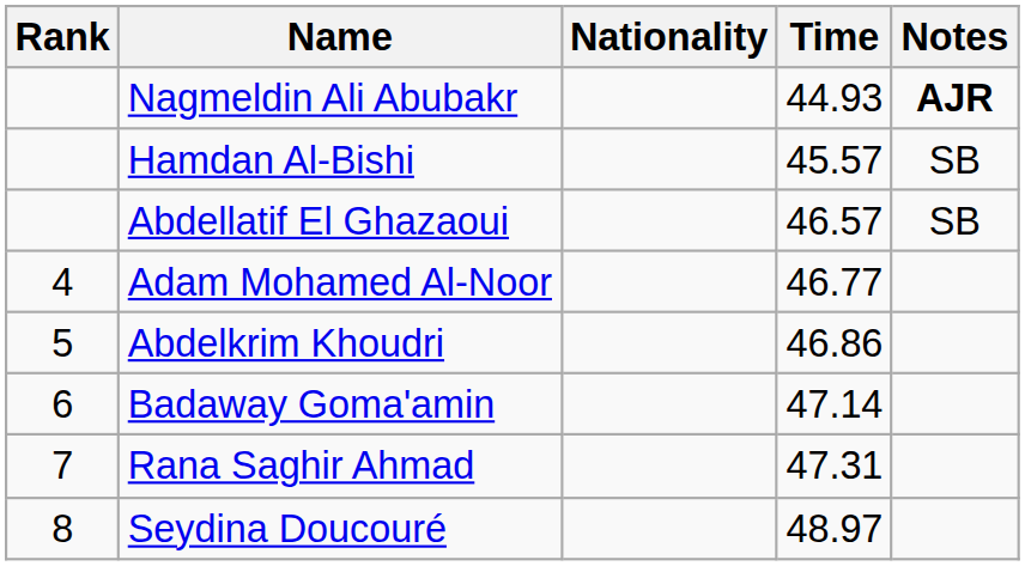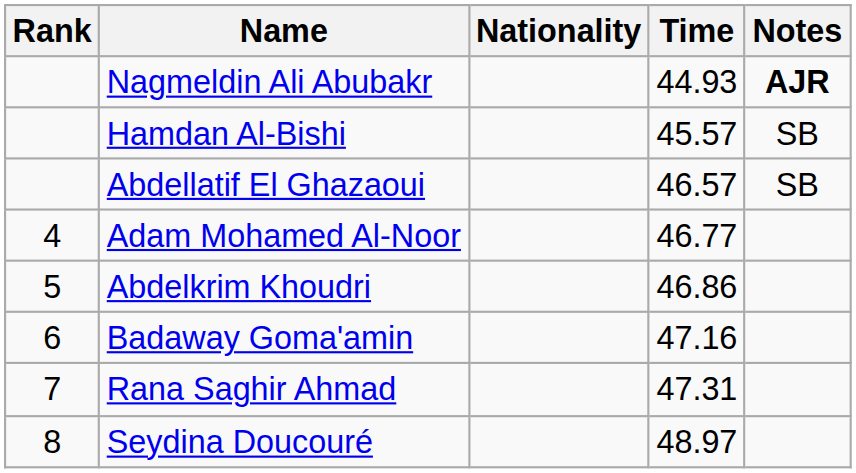 <table class="wikitable sortable" style="text-align:center;font-size:95%">
 <tr>
 <th>Rank</th>
 <th>Name</th>
 <th>Nationality</th>
 <th>Time</th>
 <th>Notes</th>
 </tr>
 <tr>
 <td></td>
 <td align=left><a href='#'>Nagmeldin Ali Abubakr</a></td>
 <td align=left></td>
 <td>44.93</td>
 <td><strong>AJR</strong></td>
 </tr>
 <tr>
 <td></td>
 <td align=left><a href='#'>Hamdan Al-Bishi</a></td>
 <td align=left></td>
 <td>45.57</td>
 <td>SB</td>
 </tr>
 <tr>
 <td></td>
 <td align=left><a href='#'>Abdellatif El Ghazaoui</a></td>
 <td align=left></td>
 <td>46.57</td>
 <td>SB</td>
 </tr>
 <tr>
 <td>4</td>
 <td align=left><a href='#'>Adam Mohamed Al-Noor</a></td>
 <td align=left></td>
 <td>46.77</td>
 <td></td>
 </tr>
 <tr>
 <td>5</td>
 <td align=left><a href='#'>Abdelkrim Khoudri</a></td>
 <td align=left></td>
 <td>46.86</td>
 <td></td>
 </tr>
 <tr>
 <td>6</td>
 <td align=left><a href='#'>Badaway Goma'amin</a></td>
 <td align=left></td>
-<td>47.14</td>
+<td>47.16</td>
 <td></td>
 </tr>
 <tr>
 <td>7</td>
 <td align=left><a href='#'>Rana Saghir Ahmad</a></td>
 <td align=left></td>
 <td>47.31</td>
 <td></td>
 </tr>
 <tr>
 <td>8</td>
 <td align=left><a href='#'>Seydina Doucouré</a></td>
 <td align=left></td>
 <td>48.97</td>
 <td></td>
 </tr>
 </table>
